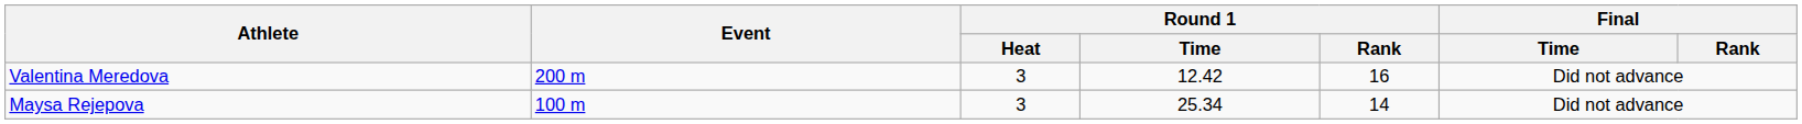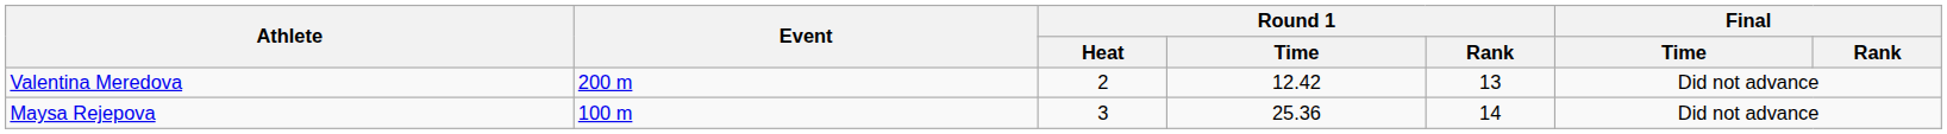 <table class="wikitable" width="72%" style="text-align:center; font-size:90%">
 <tr>
 <th rowspan="2" width="22%">Athlete</th>
 <th rowspan="2" width="18%">Event</th>
 <th colspan="3" width="20%">Round 1</th>
 <th colspan="2" width="15%">Final</th>
 </tr>
 <tr>
 <th width="5%">Heat</th>
 <th width="10%">Time</th>
 <th>Rank</th>
 <th width="10%">Time</th>
 <th>Rank</th>
 </tr>
 <tr>
 <td align="left"><a href='#'>Valentina Meredova</a></td>
 <td align="left"><a href='#'>200 m</a></td>
-<td>3</td>
+<td>2</td>
 <td>12.42</td>
-<td>16</td>
+<td>13</td>
 <td colspan=2>Did not advance</td>
 </tr>
 <tr>
 <td align="left"><a href='#'>Maysa Rejepova</a></td>
 <td align="left"><a href='#'>100 m</a></td>
 <td>3</td>
-<td>25.34</td>
+<td>25.36</td>
 <td>14</td>
 <td colspan=2>Did not advance</td>
 </tr>
 </table>
